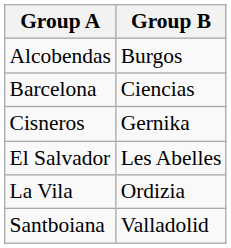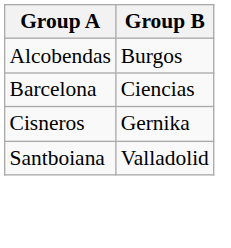 <table class="wikitable">
 <tr>
 <th>Group A</th>
 <th>Group B</th>
 </tr>
 <tr>
 <td>Alcobendas</td>
 <td>Burgos</td>
 </tr>
 <tr>
 <td>Barcelona</td>
 <td>Ciencias</td>
 </tr>
 <tr>
 <td>Cisneros</td>
 <td>Gernika</td>
 </tr>
 <tr>
-<td>El Salvador</td>
-<td>Les Abelles</td>
-</tr>
-<tr>
-<td>La Vila</td>
-<td>Ordizia</td>
-</tr>
-<tr>
 <td>Santboiana</td>
 <td>Valladolid</td>
 </tr>
 </table>
